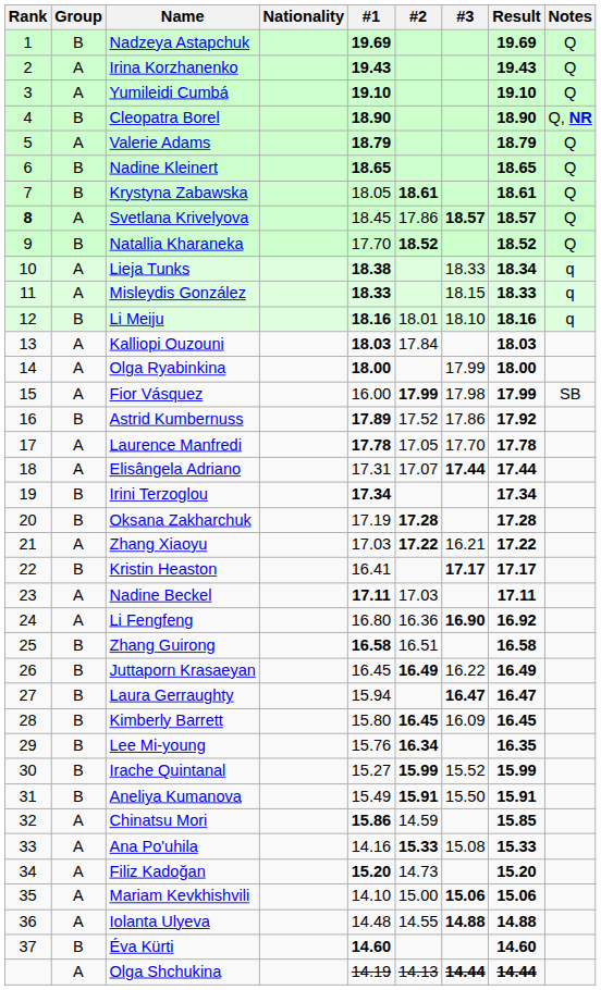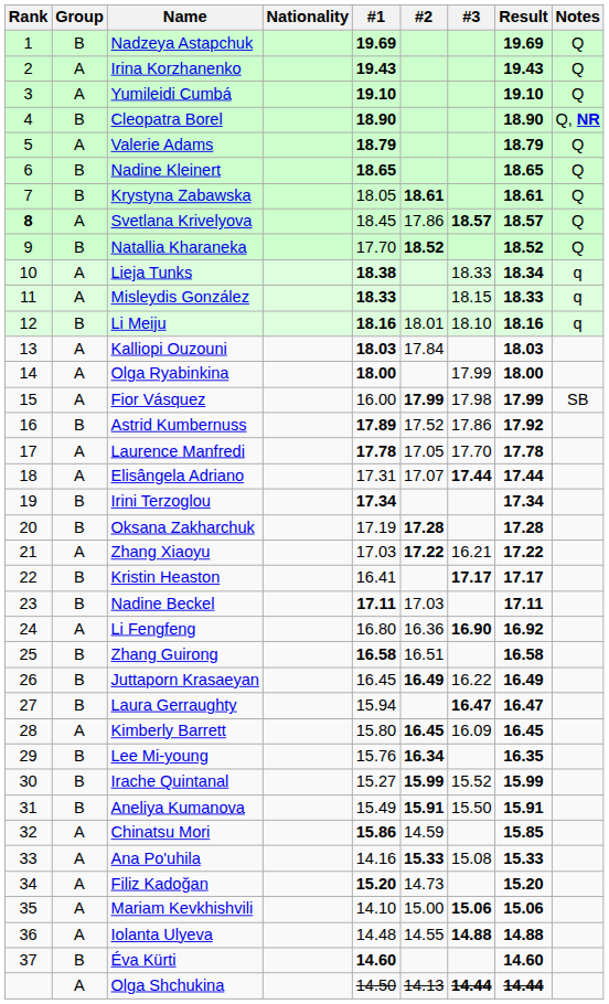 <table class="wikitable sortable" style="text-align:center">
 <tr>
 <th>Rank</th>
 <th>Group</th>
 <th>Name</th>
 <th>Nationality</th>
 <th>#1</th>
 <th>#2</th>
 <th>#3</th>
 <th>Result</th>
 <th>Notes</th>
 </tr>
 <tr bgcolor=ccffcc>
 <td>1</td>
 <td>B</td>
 <td align=left><a href='#'>Nadzeya Astapchuk</a></td>
 <td align=left></td>
 <td><strong>19.69</strong></td>
 <td></td>
 <td></td>
 <td><strong>19.69</strong></td>
 <td>Q</td>
 </tr>
 <tr bgcolor=ccffcc>
 <td>2</td>
 <td>A</td>
 <td align=left><a href='#'>Irina Korzhanenko</a></td>
 <td align=left></td>
 <td><strong>19.43</strong></td>
 <td></td>
 <td></td>
 <td><strong>19.43</strong></td>
 <td>Q</td>
 </tr>
 <tr bgcolor=ccffcc>
 <td>3</td>
 <td>A</td>
 <td align=left><a href='#'>Yumileidi Cumbá</a></td>
 <td align=left></td>
 <td><strong>19.10</strong></td>
 <td></td>
 <td></td>
 <td><strong>19.10</strong></td>
 <td>Q</td>
 </tr>
 <tr bgcolor=ccffcc>
 <td>4</td>
 <td>B</td>
 <td align=left><a href='#'>Cleopatra Borel</a></td>
 <td align=left></td>
 <td><strong>18.90</strong></td>
 <td></td>
 <td></td>
 <td><strong>18.90</strong></td>
 <td>Q, <strong><a href='#'>NR</a></strong></td>
 </tr>
 <tr bgcolor=ccffcc>
 <td>5</td>
 <td>A</td>
 <td align=left><a href='#'>Valerie Adams</a></td>
 <td align=left></td>
 <td><strong>18.79</strong></td>
 <td></td>
 <td></td>
 <td><strong>18.79</strong></td>
 <td>Q</td>
 </tr>
 <tr bgcolor=ccffcc>
 <td>6</td>
 <td>B</td>
 <td align=left><a href='#'>Nadine Kleinert</a></td>
 <td align=left></td>
 <td><strong>18.65</strong></td>
 <td></td>
 <td></td>
 <td><strong>18.65</strong></td>
 <td>Q</td>
 </tr>
 <tr bgcolor=ccffcc>
 <td>7</td>
 <td>B</td>
 <td align=left><a href='#'>Krystyna Zabawska</a></td>
 <td align=left></td>
 <td>18.05</td>
 <td><strong>18.61</strong></td>
 <td></td>
 <td><strong>18.61</strong></td>
 <td>Q</td>
 </tr>
 <tr bgcolor=ccffcc>
 <td><strong>8</strong></td>
 <td>A</td>
 <td align=left><a href='#'>Svetlana Krivelyova</a></td>
 <td align=left></td>
 <td>18.45</td>
 <td>17.86</td>
 <td><strong>18.57</strong></td>
 <td><strong>18.57</strong></td>
 <td>Q</td>
 </tr>
 <tr bgcolor=ccffcc>
 <td>9</td>
 <td>B</td>
 <td align=left><a href='#'>Natallia Kharaneka</a></td>
 <td align=left></td>
 <td>17.70</td>
 <td><strong>18.52</strong></td>
 <td></td>
 <td><strong>18.52</strong></td>
 <td>Q</td>
 </tr>
 <tr bgcolor=ddffdd>
 <td>10</td>
 <td>A</td>
 <td align=left><a href='#'>Lieja Tunks</a></td>
 <td align=left></td>
 <td><strong>18.38</strong></td>
 <td></td>
 <td>18.33</td>
 <td><strong>18.34</strong></td>
 <td>q</td>
 </tr>
 <tr bgcolor=ddffdd>
 <td>11</td>
 <td>A</td>
 <td align=left><a href='#'>Misleydis González</a></td>
 <td align=left></td>
 <td><strong>18.33</strong></td>
 <td></td>
 <td>18.15</td>
 <td><strong>18.33</strong></td>
 <td>q</td>
 </tr>
 <tr bgcolor=ddffdd>
 <td>12</td>
 <td>B</td>
 <td align=left><a href='#'>Li Meiju</a></td>
 <td align=left></td>
 <td><strong>18.16</strong></td>
 <td>18.01</td>
 <td>18.10</td>
 <td><strong>18.16</strong></td>
 <td>q</td>
 </tr>
 <tr>
 <td>13</td>
 <td>A</td>
 <td align=left><a href='#'>Kalliopi Ouzouni</a></td>
 <td align=left></td>
 <td><strong>18.03</strong></td>
 <td>17.84</td>
 <td></td>
 <td><strong>18.03</strong></td>
 <td></td>
 </tr>
 <tr>
 <td>14</td>
 <td>A</td>
 <td align=left><a href='#'>Olga Ryabinkina</a></td>
 <td align=left></td>
 <td><strong>18.00</strong></td>
 <td></td>
 <td>17.99</td>
 <td><strong>18.00</strong></td>
 <td></td>
 </tr>
 <tr>
 <td>15</td>
 <td>A</td>
 <td align=left><a href='#'>Fior Vásquez</a></td>
 <td align=left></td>
 <td>16.00</td>
 <td><strong>17.99</strong></td>
 <td>17.98</td>
 <td><strong>17.99</strong></td>
 <td>SB</td>
 </tr>
 <tr>
 <td>16</td>
 <td>B</td>
 <td align=left><a href='#'>Astrid Kumbernuss</a></td>
 <td align=left></td>
 <td><strong>17.89</strong></td>
 <td>17.52</td>
 <td>17.86</td>
 <td><strong>17.92</strong></td>
 <td></td>
 </tr>
 <tr>
 <td>17</td>
 <td>A</td>
 <td align=left><a href='#'>Laurence Manfredi</a></td>
 <td align=left></td>
 <td><strong>17.78</strong></td>
 <td>17.05</td>
 <td>17.70</td>
 <td><strong>17.78</strong></td>
 <td></td>
 </tr>
 <tr>
 <td>18</td>
 <td>A</td>
 <td align=left><a href='#'>Elisângela Adriano</a></td>
 <td align=left></td>
 <td>17.31</td>
 <td>17.07</td>
 <td><strong>17.44</strong></td>
 <td><strong>17.44</strong></td>
 <td></td>
 </tr>
 <tr>
 <td>19</td>
 <td>B</td>
 <td align=left><a href='#'>Irini Terzoglou</a></td>
 <td align=left></td>
 <td><strong>17.34</strong></td>
 <td></td>
 <td></td>
 <td><strong>17.34</strong></td>
 <td></td>
 </tr>
 <tr>
 <td>20</td>
 <td>B</td>
 <td align=left><a href='#'>Oksana Zakharchuk</a></td>
 <td align=left></td>
 <td>17.19</td>
 <td><strong>17.28</strong></td>
 <td></td>
 <td><strong>17.28</strong></td>
 <td></td>
 </tr>
 <tr>
 <td>21</td>
 <td>A</td>
 <td align=left><a href='#'>Zhang Xiaoyu</a></td>
 <td align=left></td>
 <td>17.03</td>
 <td><strong>17.22</strong></td>
 <td>16.21</td>
 <td><strong>17.22</strong></td>
 <td></td>
 </tr>
 <tr>
 <td>22</td>
 <td>B</td>
 <td align=left><a href='#'>Kristin Heaston</a></td>
 <td align=left></td>
 <td>16.41</td>
 <td></td>
 <td><strong>17.17</strong></td>
 <td><strong>17.17</strong></td>
 <td></td>
 </tr>
 <tr>
 <td>23</td>
-<td>A</td>
+<td>B</td>
 <td align=left><a href='#'>Nadine Beckel</a></td>
 <td align=left></td>
 <td><strong>17.11</strong></td>
 <td>17.03</td>
 <td></td>
 <td><strong>17.11</strong></td>
 <td></td>
 </tr>
 <tr>
 <td>24</td>
 <td>A</td>
 <td align=left><a href='#'>Li Fengfeng</a></td>
 <td align=left></td>
 <td>16.80</td>
 <td>16.36</td>
 <td><strong>16.90</strong></td>
 <td><strong>16.92</strong></td>
 <td></td>
 </tr>
 <tr>
 <td>25</td>
 <td>B</td>
 <td align=left><a href='#'>Zhang Guirong</a></td>
 <td align=left></td>
 <td><strong>16.58</strong></td>
 <td>16.51</td>
 <td></td>
 <td><strong>16.58</strong></td>
 <td></td>
 </tr>
 <tr>
 <td>26</td>
 <td>B</td>
 <td align=left><a href='#'>Juttaporn Krasaeyan</a></td>
 <td align=left></td>
 <td>16.45</td>
 <td><strong>16.49</strong></td>
 <td>16.22</td>
 <td><strong>16.49</strong></td>
 <td></td>
 </tr>
 <tr>
 <td>27</td>
 <td>B</td>
 <td align=left><a href='#'>Laura Gerraughty</a></td>
 <td align=left></td>
 <td>15.94</td>
 <td></td>
 <td><strong>16.47</strong></td>
 <td><strong>16.47</strong></td>
 <td></td>
 </tr>
 <tr>
 <td>28</td>
-<td>B</td>
+<td>A</td>
 <td align=left><a href='#'>Kimberly Barrett</a></td>
 <td align=left></td>
 <td>15.80</td>
 <td><strong>16.45</strong></td>
 <td>16.09</td>
 <td><strong>16.45</strong></td>
 <td></td>
 </tr>
 <tr>
 <td>29</td>
 <td>B</td>
 <td align=left><a href='#'>Lee Mi-young</a></td>
 <td align=left></td>
 <td>15.76</td>
 <td><strong>16.34</strong></td>
 <td></td>
 <td><strong>16.35</strong></td>
 <td></td>
 </tr>
 <tr>
 <td>30</td>
 <td>B</td>
 <td align=left><a href='#'>Irache Quintanal</a></td>
 <td align=left></td>
 <td>15.27</td>
 <td><strong>15.99</strong></td>
 <td>15.52</td>
 <td><strong>15.99</strong></td>
 <td></td>
 </tr>
 <tr>
 <td>31</td>
 <td>B</td>
 <td align=left><a href='#'>Aneliya Kumanova</a></td>
 <td align=left></td>
 <td>15.49</td>
 <td><strong>15.91</strong></td>
 <td>15.50</td>
 <td><strong>15.91</strong></td>
 <td></td>
 </tr>
 <tr>
 <td>32</td>
 <td>A</td>
 <td align=left><a href='#'>Chinatsu Mori</a></td>
 <td align=left></td>
 <td><strong>15.86</strong></td>
 <td>14.59</td>
 <td></td>
 <td><strong>15.85</strong></td>
 <td></td>
 </tr>
 <tr>
 <td>33</td>
 <td>A</td>
 <td align=left><a href='#'>Ana Po'uhila</a></td>
 <td align=left></td>
 <td>14.16</td>
 <td><strong>15.33</strong></td>
 <td>15.08</td>
 <td><strong>15.33</strong></td>
 <td></td>
 </tr>
 <tr>
 <td>34</td>
 <td>A</td>
 <td align=left><a href='#'>Filiz Kadoğan</a></td>
 <td align=left></td>
 <td><strong>15.20</strong></td>
 <td>14.73</td>
 <td></td>
 <td><strong>15.20</strong></td>
 <td></td>
 </tr>
 <tr>
 <td>35</td>
 <td>A</td>
 <td align=left><a href='#'>Mariam Kevkhishvili</a></td>
 <td align=left></td>
 <td>14.10</td>
 <td>15.00</td>
 <td><strong>15.06</strong></td>
 <td><strong>15.06</strong></td>
 <td></td>
 </tr>
 <tr>
 <td>36</td>
 <td>A</td>
 <td align=left><a href='#'>Iolanta Ulyeva</a></td>
 <td align=left></td>
 <td>14.48</td>
 <td>14.55</td>
 <td><strong>14.88</strong></td>
 <td><strong>14.88</strong></td>
 <td></td>
 </tr>
 <tr>
 <td>37</td>
 <td>B</td>
 <td align=left><a href='#'>Éva Kürti</a></td>
 <td align=left></td>
 <td><strong>14.60</strong></td>
 <td></td>
 <td></td>
 <td><strong>14.60</strong></td>
 <td></td>
 </tr>
 <tr>
 <td></td>
 <td>A</td>
 <td align=left><a href='#'>Olga Shchukina</a></td>
 <td align=left></td>
-<td><s>14.19 </s></td>
+<td><s>14.50 </s></td>
 <td><s>14.13 </s></td>
 <td><s><strong>14.44</strong> </s></td>
 <td><s><strong>14.44</strong> </s></td>
 <td></td>
 </tr>
 </table>
